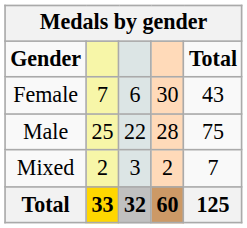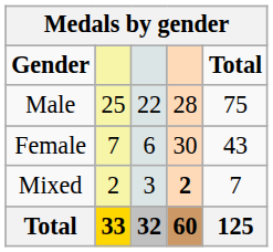 <table class="wikitable" style="font-size:85%; float:right; clear:right;">
 <tr style="background:#efefef;">
 <th colspan=5>Medals by gender</th>
 </tr>
 <tr align=center>
 <td><strong>Gender</strong></td>
 <td style="background:#f7f6a8;"></td>
 <td style="background:#dce5e5;"></td>
 <td style="background:#ffdab9;"></td>
 <td><strong>Total</strong></td>
 </tr>
 <tr align=center>
+<td>Male</td>
+<td style="background:#F7F6A8;">25</td>
+<td style="background:#DCE5E5;">22</td>
+<td style="background:#FFDAB9;">28</td>
+<td>75</td>
+</tr>
+<tr align=center>
 <td>Female</td>
 <td style="background:#F7F6A8;">7</td>
 <td style="background:#DCE5E5;">6</td>
 <td style="background:#FFDAB9;">30</td>
 <td>43</td>
 </tr>
 <tr align=center>
-<td>Male</td>
-<td style="background:#F7F6A8;">25</td>
-<td style="background:#DCE5E5;">22</td>
-<td style="background:#FFDAB9;">28</td>
-<td>75</td>
-</tr>
-<tr align=center>
 <td>Mixed</td>
 <td style="background:#F7F6A8;">2</td>
 <td style="background:#DCE5E5;">3</td>
-<td style="background:#FFDAB9;">2</td>
+<td style="background:#FFDAB9;"><strong>2</strong></td>
 <td>7</td>
 </tr>
 <tr align=center>
 <th>Total</th>
 <th style="background:gold;">33</th>
 <th style="background:silver;">32</th>
 <th style="background:#c96;">60</th>
 <th>125</th>
 </tr>
 </table>
